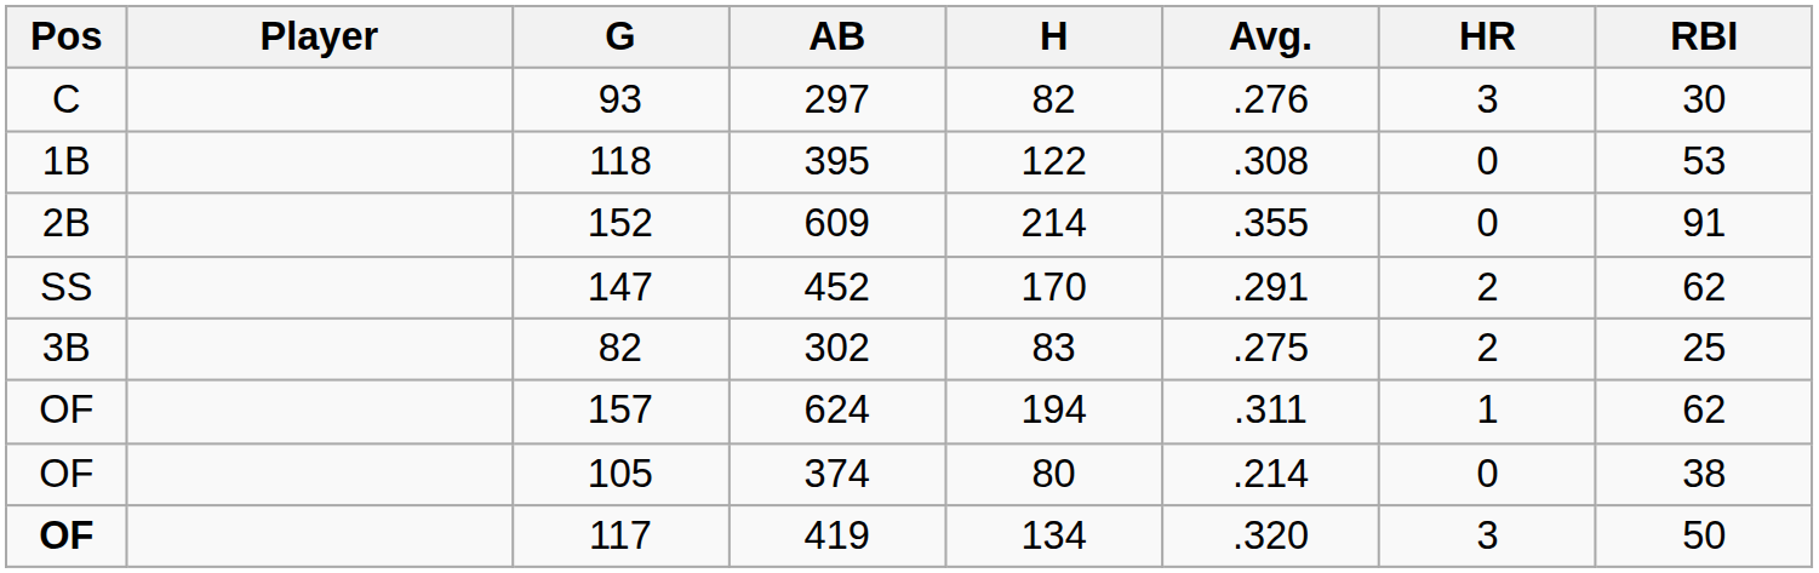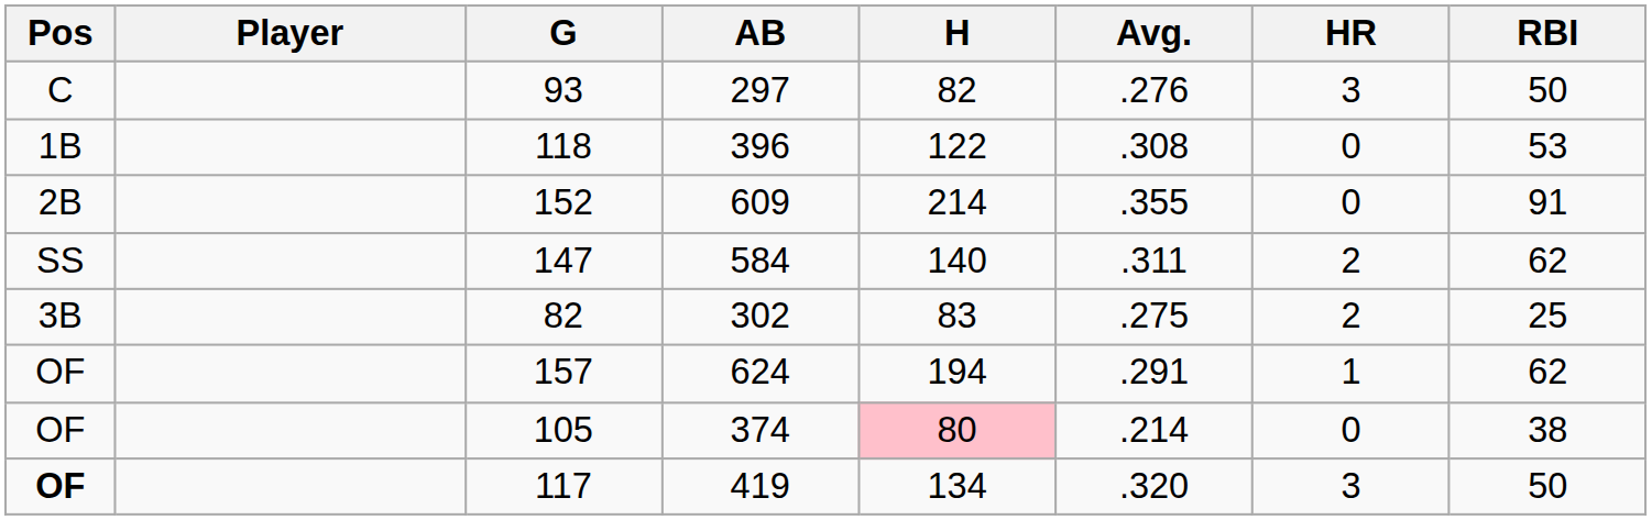 <table class="wikitable sortable">
 <tr>
 <th bgcolor="#DDDDFF" width="5%">Pos</th>
 <th bgcolor="#DDDDFF" width="16%">Player</th>
 <th bgcolor="#DDDDFF" width="9%">G</th>
 <th bgcolor="#DDDDFF" width="9%">AB</th>
 <th bgcolor="#DDDDFF" width="9%">H</th>
 <th bgcolor="#DDDDFF" width="9%">Avg.</th>
 <th bgcolor="#DDDDFF" width="9%">HR</th>
 <th bgcolor="#DDDDFF" width="9%">RBI</th>
 </tr>
 <tr align="center">
 <td>C</td>
 <td></td>
 <td>93</td>
 <td>297</td>
 <td>82</td>
 <td>.276</td>
 <td>3</td>
-<td>30</td>
+<td>50</td>
 </tr>
 <tr align="center">
 <td>1B</td>
 <td></td>
 <td>118</td>
-<td>395</td>
+<td>396</td>
 <td>122</td>
 <td>.308</td>
 <td>0</td>
 <td>53</td>
 </tr>
 <tr align="center">
 <td>2B</td>
 <td></td>
 <td>152</td>
 <td>609</td>
 <td>214</td>
 <td>.355</td>
 <td>0</td>
 <td>91</td>
 </tr>
 <tr align="center">
 <td>SS</td>
 <td></td>
 <td>147</td>
-<td>452</td>
-<td>170</td>
-<td>.291</td>
+<td>584</td>
+<td>140</td>
+<td>.311</td>
 <td>2</td>
 <td>62</td>
 </tr>
 <tr align="center">
 <td>3B</td>
 <td></td>
 <td>82</td>
 <td>302</td>
 <td>83</td>
 <td>.275</td>
 <td>2</td>
 <td>25</td>
 </tr>
 <tr align="center">
 <td>OF</td>
 <td></td>
 <td>157</td>
 <td>624</td>
 <td>194</td>
-<td>.311</td>
+<td>.291</td>
 <td>1</td>
 <td>62</td>
 </tr>
 <tr align="center">
 <td>OF</td>
 <td></td>
 <td>105</td>
 <td>374</td>
-<td>80</td>
+<td style="background: pink;">80</td>
 <td>.214</td>
 <td>0</td>
 <td>38</td>
 </tr>
 <tr align="center">
 <td><strong>OF</strong></td>
 <td></td>
 <td>117</td>
 <td>419</td>
 <td>134</td>
 <td>.320</td>
 <td>3</td>
 <td>50</td>
 </tr>
 </table>
